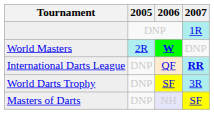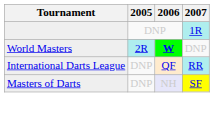 <table class="wikitable">
 <tr>
 <th>Tournament</th>
 <th>2005</th>
 <th>2006</th>
 <th>2007</th>
 </tr>
 <tr>
 <td style="background:#efefef;"></td>
 <td colspan="2" style="text-align:center; color:#ccc;">DNP</td>
 <td style="text-align:center; background:#afeeee;"><a href='#'>1R</a></td>
 </tr>
 <tr>
 <td style="background:#efefef;"><a href='#'>World Masters</a></td>
 <td style="text-align:center; background:#afeeee;"><a href='#'>2R</a></td>
 <td style="text-align:center; background:lime;"><a href='#'><strong>W</strong></a></td>
 <td style="text-align:center; color:#ccc;">DNP</td>
 </tr>
 <tr>
 <td style="background:#efefef;"><a href='#'>International Darts League</a></td>
 <td style="text-align:center; color:#ccc;">DNP</td>
 <td style="text-align:center; background:#ffebcd;"><a href='#'>QF</a></td>
-<td style="text-align:center; background:#afeeee;"><strong><a href='#'>RR</a></strong></td>
-</tr>
-<tr>
-<td style="background:#efefef;"><a href='#'>World Darts Trophy</a></td>
-<td style="text-align:center; color:#ccc;">DNP</td>
-<td style="text-align:center; background:yellow;"><a href='#'>SF</a></td>
-<td style="text-align:center; background:#afeeee;"><a href='#'>3R</a></td>
+<td style="text-align:center; background:#afeeee;"><a href='#'>RR</a></td>
 </tr>
 <tr>
 <td style="background:#efefef;"><a href='#'>Masters of Darts</a></td>
 <td style="text-align:center; color:#ccc;">DNP</td>
 <td style="background: lavender; text-align:center; color:#ccc;">NH</td>
 <td style="text-align:center; background:yellow;"><a href='#'>SF</a></td>
 </tr>
 </table>
